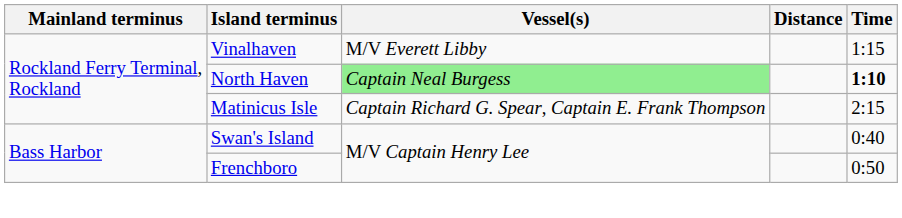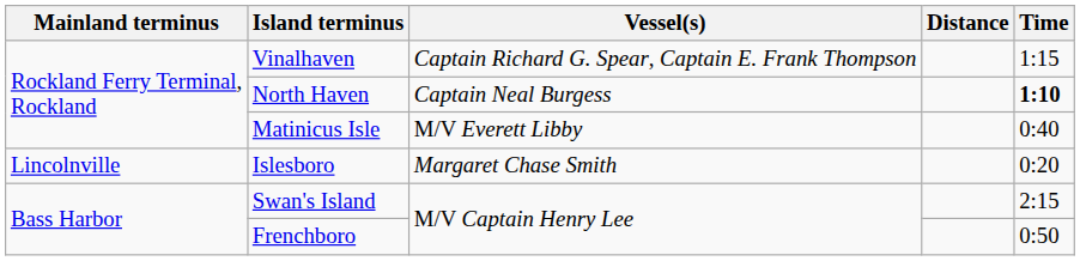 <table class="wikitable sortable">
 <tr>
 <th scope="col">Mainland terminus</th>
 <th scope="col">Island terminus</th>
 <th scope="col">Vessel(s)</th>
 <th scope="col">Distance</th>
 <th scope="col">Time</th>
 </tr>
 <tr>
 <td rowspan=3><a href='#'>Rockland Ferry Terminal</a>,<br><a href='#'>Rockland</a></td>
 <td><a href='#'>Vinalhaven</a></td>
-<td>M/V <em>Everett Libby</em></td>
+<td><em>Captain Richard G. Spear</em>, <em>Captain E. Frank Thompson</em></td>
 <td></td>
 <td>1:15</td>
 </tr>
 <tr>
 <td><a href='#'>North Haven</a></td>
-<td style="background: lightgreen;"><em>Captain Neal Burgess</em></td>
+<td><em>Captain Neal Burgess</em></td>
 <td></td>
 <td><strong>1:10</strong></td>
 </tr>
 <tr>
 <td><a href='#'>Matinicus Isle</a></td>
-<td><em>Captain Richard G. Spear</em>, <em>Captain E. Frank Thompson</em></td>
+<td>M/V <em>Everett Libby</em></td>
 <td></td>
-<td>2:15</td>
+<td>0:40</td>
+</tr>
+<tr>
+<td><a href='#'>Lincolnville</a></td>
+<td><a href='#'>Islesboro</a></td>
+<td><em>Margaret Chase Smith</em></td>
+<td></td>
+<td>0:20</td>
 </tr>
 <tr>
 <td rowspan=2><a href='#'>Bass Harbor</a></td>
 <td><a href='#'>Swan's Island</a></td>
 <td rowspan=2>M/V <em>Captain Henry Lee</em></td>
 <td></td>
-<td>0:40</td>
+<td>2:15</td>
 </tr>
 <tr>
 <td><a href='#'>Frenchboro</a></td>
 <td></td>
 <td>0:50</td>
 </tr>
 </table>
